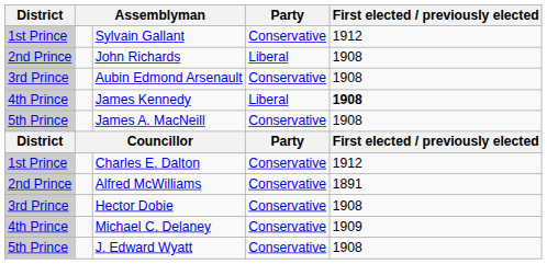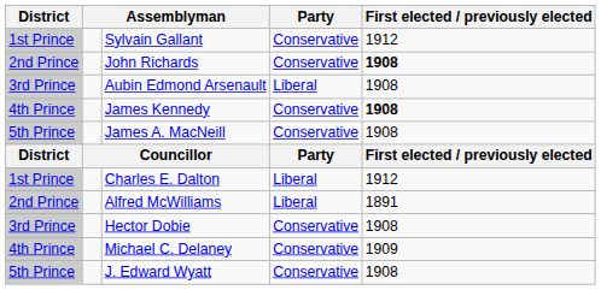 <table class="wikitable sortable">
 <tr>
 <th>District</th>
 <th colspan="2">Assemblyman</th>
 <th>Party</th>
 <th>First elected / previously elected</th>
 </tr>
 <tr>
 <td bgcolor="CCCCCC"><a href='#'>1st Prince</a></td>
 <td>   </td>
 <td><a href='#'>Sylvain Gallant</a></td>
 <td><a href='#'>Conservative</a></td>
 <td>1912</td>
 </tr>
 <tr>
 <td bgcolor="CCCCCC"><a href='#'>2nd Prince</a></td>
 <td>   </td>
 <td><a href='#'>John Richards</a></td>
-<td><a href='#'>Liberal</a></td>
-<td>1908</td>
+<td><a href='#'>Conservative</a></td>
+<td><strong>1908</strong></td>
 </tr>
 <tr>
 <td bgcolor="CCCCCC"><a href='#'>3rd Prince</a></td>
 <td>   </td>
 <td><a href='#'>Aubin Edmond Arsenault</a></td>
-<td><a href='#'>Conservative</a></td>
+<td><a href='#'>Liberal</a></td>
 <td>1908</td>
 </tr>
 <tr>
 <td bgcolor="CCCCCC"><a href='#'>4th Prince</a></td>
 <td>   </td>
 <td><a href='#'>James Kennedy</a></td>
-<td><a href='#'>Liberal</a></td>
+<td><a href='#'>Conservative</a></td>
 <td><strong>1908</strong></td>
 </tr>
 <tr>
 <td bgcolor="CCCCCC"><a href='#'>5th Prince</a></td>
 <td>   </td>
 <td><a href='#'>James A. MacNeill</a></td>
 <td><a href='#'>Conservative</a></td>
 <td>1908</td>
 </tr>
 <tr>
 <th>District</th>
 <th colspan="2">Councillor</th>
 <th>Party</th>
 <th>First elected / previously elected</th>
 </tr>
 <tr>
 <td bgcolor="CCCCCC"><a href='#'>1st Prince</a></td>
 <td>   </td>
 <td><a href='#'>Charles E. Dalton</a></td>
-<td><a href='#'>Conservative</a></td>
+<td><a href='#'>Liberal</a></td>
 <td>1912</td>
 </tr>
 <tr>
 <td bgcolor="CCCCCC"><a href='#'>2nd Prince</a></td>
 <td>   </td>
 <td><a href='#'>Alfred McWilliams</a></td>
-<td><a href='#'>Conservative</a></td>
+<td><a href='#'>Liberal</a></td>
 <td>1891</td>
 </tr>
 <tr>
 <td bgcolor="CCCCCC"><a href='#'>3rd Prince</a></td>
 <td>   </td>
 <td><a href='#'>Hector Dobie</a></td>
 <td><a href='#'>Conservative</a></td>
 <td>1908</td>
 </tr>
 <tr>
 <td bgcolor="CCCCCC"><a href='#'>4th Prince</a></td>
 <td>    <br></td>
 <td><a href='#'>Michael C. Delaney</a></td>
 <td><a href='#'>Conservative</a></td>
 <td>1909</td>
 </tr>
 <tr>
 <td bgcolor="CCCCCC"><a href='#'>5th Prince</a></td>
 <td>   </td>
 <td><a href='#'>J. Edward Wyatt</a></td>
 <td><a href='#'>Conservative</a></td>
 <td>1908</td>
 </tr>
 </table>
